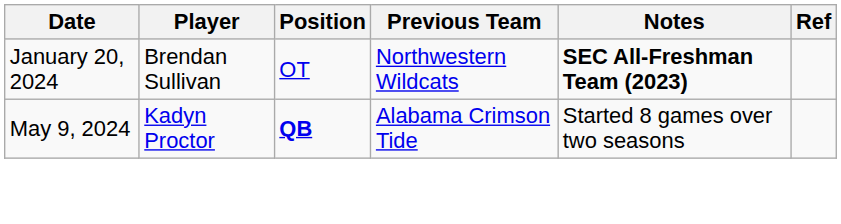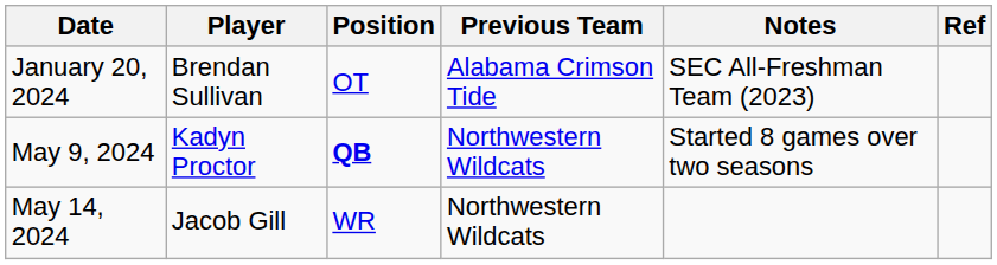 <table class="wikitable">
 <tr>
 <th>Date</th>
 <th>Player</th>
 <th>Position</th>
 <th>Previous Team</th>
 <th>Notes</th>
 <th>Ref</th>
 </tr>
 <tr>
 <td>January 20, 2024</td>
 <td>Brendan Sullivan</td>
 <td><a href='#'>OT</a></td>
-<td><a href='#'>Northwestern Wildcats</a></td>
-<td><strong>SEC All-Freshman Team (2023)</strong></td>
+<td><a href='#'>Alabama Crimson Tide</a></td>
+<td>SEC All-Freshman Team (2023)</td>
 <td></td>
 </tr>
 <tr>
 <td>May 9, 2024</td>
 <td><a href='#'>Kadyn Proctor</a></td>
 <td><strong><a href='#'>QB</a></strong></td>
-<td><a href='#'>Alabama Crimson Tide</a></td>
+<td><a href='#'>Northwestern Wildcats</a></td>
 <td>Started 8 games over two seasons</td>
 <td></td>
 </tr>
+<tr>
+<td>May 14, 2024</td>
+<td>Jacob Gill</td>
+<td><a href='#'>WR</a></td>
+<td>Northwestern Wildcats</td>
+<td></td>
+<td></td>
+</tr>
 </table>
